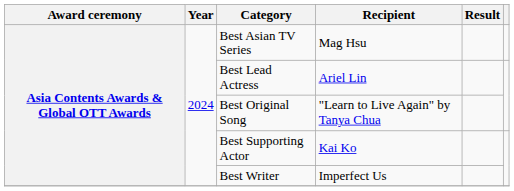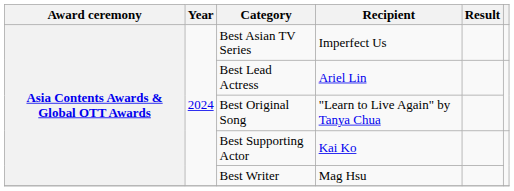 <table class="wikitable plainrowheaders sortable" style="width:100%">
 <tr>
 <th scope="col">Award ceremony</th>
 <th scope="col">Year</th>
 <th scope="col">Category</th>
 <th scope="col">Recipient</th>
 <th scope="col">Result</th>
 <th scope="col" class="unsortable"></th>
 </tr>
 <tr>
 <th scope="row" rowspan=5><a href='#'>Asia Contents Awards & Global OTT Awards</a></th>
 <td style="text-align:center" rowspan=5><a href='#'>2024</a></td>
 <td>Best Asian TV Series</td>
-<td>Mag Hsu</td>
+<td>Imperfect Us</td>
 <td></td>
 <td style="text-align:center" rowspan=1></td>
 </tr>
 <tr>
 <td>Best Lead Actress</td>
 <td><a href='#'>Ariel Lin</a></td>
 <td></td>
 <td style="text-align:center" rowspan=2></td>
 </tr>
 <tr>
 <td>Best Original Song</td>
 <td>"Learn to Live Again" by <a href='#'>Tanya Chua</a></td>
 <td></td>
 </tr>
 <tr>
 <td>Best Supporting Actor</td>
 <td><a href='#'>Kai Ko</a></td>
 <td></td>
 <td style="text-align:center" rowspan=2></td>
 </tr>
 <tr>
 <td>Best Writer</td>
-<td>Imperfect Us</td>
+<td>Mag Hsu</td>
 <td></td>
 </tr>
 <tr>
 </tr>
 </table>
